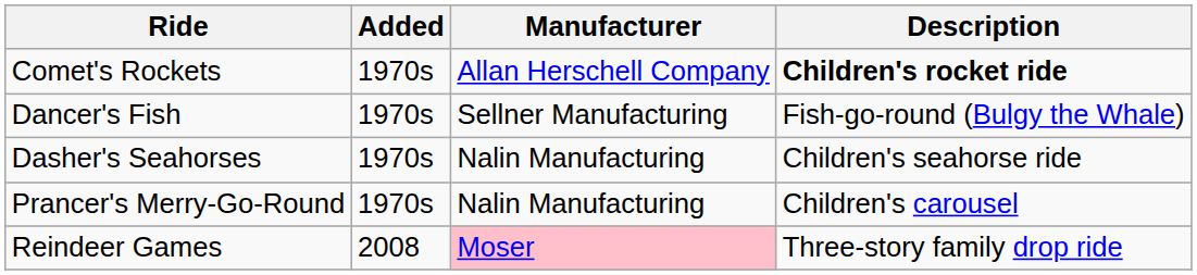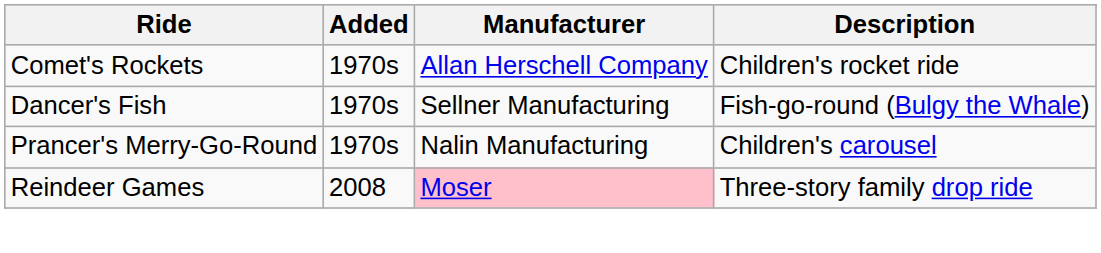 <table class="wikitable sortable">
 <tr>
 <th scope="col">Ride</th>
 <th scope="col">Added</th>
 <th scope="col">Manufacturer</th>
 <th scope="col" class="unsortable">Description</th>
 </tr>
 <tr>
 <td>Comet's Rockets</td>
 <td style=white-space:nowrap>1970s</td>
 <td><a href='#'>Allan Herschell Company</a></td>
-<td><strong>Children's rocket ride</strong></td>
+<td>Children's rocket ride</td>
 </tr>
 <tr>
 <td>Dancer's Fish</td>
 <td>1970s</td>
 <td>Sellner Manufacturing</td>
 <td>Fish-go-round (<a href='#'>Bulgy the Whale</a>)</td>
-</tr>
-<tr>
-<td>Dasher's Seahorses</td>
-<td>1970s</td>
-<td>Nalin Manufacturing</td>
-<td>Children's seahorse ride</td>
 </tr>
 <tr>
 <td>Prancer's Merry-Go-Round</td>
 <td>1970s</td>
 <td>Nalin Manufacturing</td>
 <td>Children's <a href='#'>carousel</a></td>
 </tr>
 <tr>
 <td>Reindeer Games</td>
 <td>2008</td>
 <td style="background: pink;"><a href='#'>Moser</a></td>
 <td>Three-story family <a href='#'>drop ride</a></td>
 </tr>
 </table>
